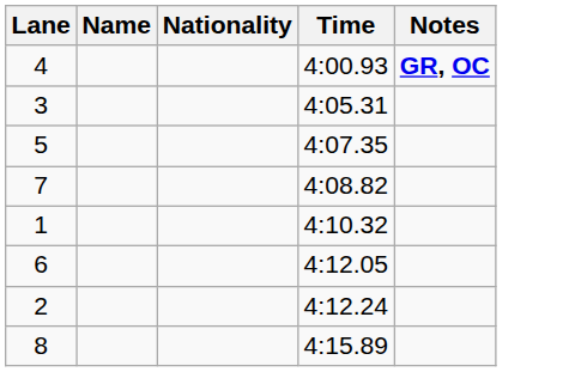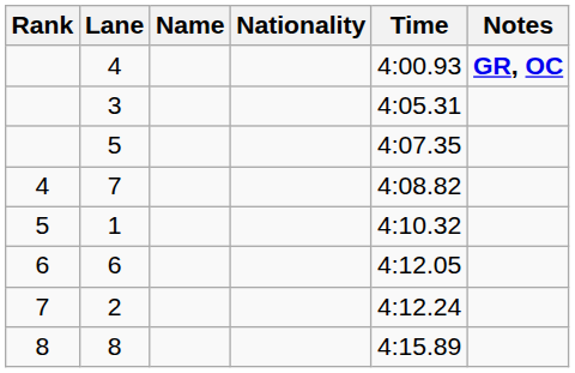 <table class="wikitable sortable" style="text-align:center">
 <tr>
+<th>Rank</th>
 <th>Lane</th>
 <th>Name</th>
 <th>Nationality</th>
 <th>Time</th>
 <th>Notes</th>
 </tr>
 <tr>
+<td></td>
 <td>4</td>
 <td align="left"></td>
 <td align="left"></td>
 <td>4:00.93</td>
 <td><strong><a href='#'>GR</a>, <a href='#'>OC</a></strong></td>
 </tr>
 <tr>
+<td></td>
 <td>3</td>
 <td align="left"></td>
 <td align="left"></td>
 <td>4:05.31</td>
 <td></td>
 </tr>
 <tr>
+<td></td>
 <td>5</td>
 <td align="left"></td>
 <td align="left"></td>
 <td>4:07.35</td>
 <td></td>
 </tr>
 <tr>
+<td>4</td>
 <td>7</td>
 <td align="left"></td>
 <td align="left"></td>
 <td>4:08.82</td>
 <td></td>
 </tr>
 <tr>
+<td>5</td>
 <td>1</td>
 <td align="left"></td>
 <td align="left"></td>
 <td>4:10.32</td>
 <td></td>
 </tr>
 <tr>
 <td>6</td>
+<td>6</td>
 <td align="left"></td>
 <td align="left"></td>
 <td>4:12.05</td>
 <td></td>
 </tr>
 <tr>
+<td>7</td>
 <td>2</td>
 <td align="left"></td>
 <td align="left"></td>
 <td>4:12.24</td>
 <td></td>
 </tr>
 <tr>
 <td>8</td>
+<td>8</td>
 <td align="left"></td>
 <td align="left"></td>
 <td>4:15.89</td>
 <td></td>
 </tr>
 </table>
